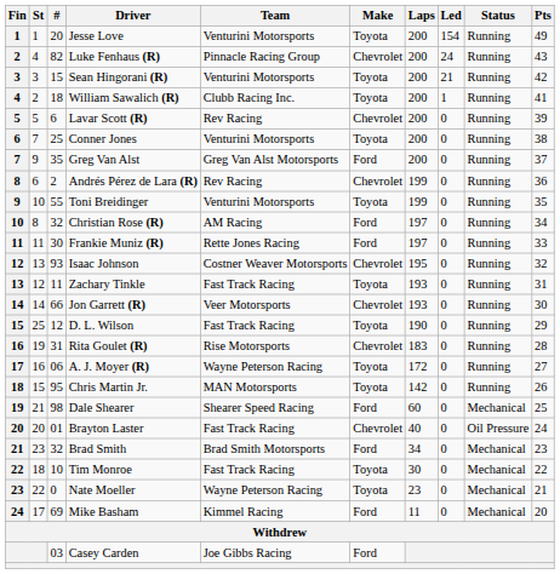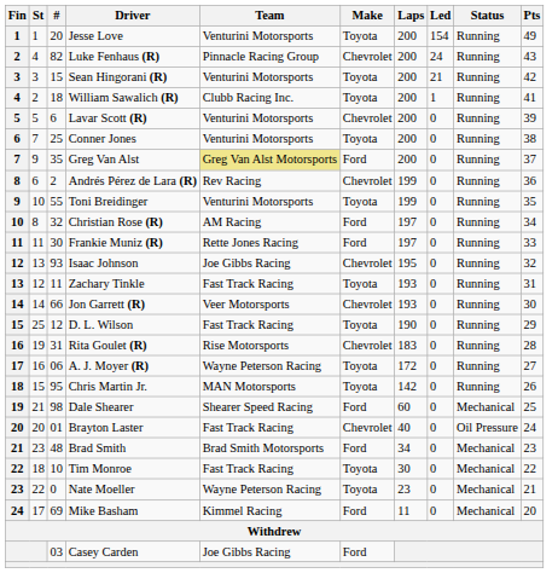 <table class="wikitable" style="font-size:95%">
 <tr>
 <th>Fin</th>
 <th>St</th>
 <th>#</th>
 <th>Driver</th>
 <th>Team</th>
 <th>Make</th>
 <th>Laps</th>
 <th>Led</th>
 <th>Status</th>
 <th>Pts</th>
 </tr>
 <tr>
 <th>1</th>
 <td>1</td>
 <td>20</td>
 <td>Jesse Love</td>
 <td>Venturini Motorsports</td>
 <td>Toyota</td>
 <td>200</td>
 <td>154</td>
 <td>Running</td>
 <td>49</td>
 </tr>
 <tr>
 <th>2</th>
 <td>4</td>
 <td>82</td>
 <td>Luke Fenhaus <strong>(R)</strong></td>
 <td>Pinnacle Racing Group</td>
 <td>Chevrolet</td>
 <td>200</td>
 <td>24</td>
 <td>Running</td>
 <td>43</td>
 </tr>
 <tr>
 <th>3</th>
 <td>3</td>
 <td>15</td>
 <td>Sean Hingorani <strong>(R)</strong></td>
 <td>Venturini Motorsports</td>
 <td>Toyota</td>
 <td>200</td>
 <td>21</td>
 <td>Running</td>
 <td>42</td>
 </tr>
 <tr>
 <th>4</th>
 <td>2</td>
 <td>18</td>
 <td>William Sawalich <strong>(R)</strong></td>
 <td>Clubb Racing Inc.</td>
 <td>Toyota</td>
 <td>200</td>
 <td>1</td>
 <td>Running</td>
 <td>41</td>
 </tr>
 <tr>
 <th>5</th>
 <td>5</td>
 <td>6</td>
 <td>Lavar Scott <strong>(R)</strong></td>
-<td>Rev Racing</td>
+<td>Venturini Motorsports</td>
 <td>Chevrolet</td>
 <td>200</td>
 <td>0</td>
 <td>Running</td>
 <td>39</td>
 </tr>
 <tr>
 <th>6</th>
 <td>7</td>
 <td>25</td>
 <td>Conner Jones</td>
 <td>Venturini Motorsports</td>
 <td>Toyota</td>
 <td>200</td>
 <td>0</td>
 <td>Running</td>
 <td>38</td>
 </tr>
 <tr>
 <th>7</th>
 <td>9</td>
 <td>35</td>
 <td>Greg Van Alst</td>
-<td>Greg Van Alst Motorsports</td>
+<td style="background: khaki;">Greg Van Alst Motorsports</td>
 <td>Ford</td>
 <td>200</td>
 <td>0</td>
 <td>Running</td>
 <td>37</td>
 </tr>
 <tr>
 <th>8</th>
 <td>6</td>
 <td>2</td>
 <td>Andrés Pérez de Lara <strong>(R)</strong></td>
 <td>Rev Racing</td>
 <td>Chevrolet</td>
 <td>199</td>
 <td>0</td>
 <td>Running</td>
 <td>36</td>
 </tr>
 <tr>
 <th>9</th>
 <td>10</td>
 <td>55</td>
 <td>Toni Breidinger</td>
 <td>Venturini Motorsports</td>
 <td>Toyota</td>
 <td>199</td>
 <td>0</td>
 <td>Running</td>
 <td>35</td>
 </tr>
 <tr>
 <th>10</th>
 <td>8</td>
 <td>32</td>
 <td>Christian Rose <strong>(R)</strong></td>
 <td>AM Racing</td>
 <td>Ford</td>
 <td>197</td>
 <td>0</td>
 <td>Running</td>
 <td>34</td>
 </tr>
 <tr>
 <th>11</th>
 <td>11</td>
 <td>30</td>
 <td>Frankie Muniz <strong>(R)</strong></td>
 <td>Rette Jones Racing</td>
 <td>Ford</td>
 <td>197</td>
 <td>0</td>
 <td>Running</td>
 <td>33</td>
 </tr>
 <tr>
 <th>12</th>
 <td>13</td>
 <td>93</td>
 <td>Isaac Johnson</td>
-<td>Costner Weaver Motorsports</td>
+<td>Joe Gibbs Racing</td>
 <td>Chevrolet</td>
 <td>195</td>
 <td>0</td>
 <td>Running</td>
 <td>32</td>
 </tr>
 <tr>
 <th>13</th>
 <td>12</td>
 <td>11</td>
 <td>Zachary Tinkle</td>
 <td>Fast Track Racing</td>
 <td>Toyota</td>
 <td>193</td>
 <td>0</td>
 <td>Running</td>
 <td>31</td>
 </tr>
 <tr>
 <th>14</th>
 <td>14</td>
 <td>66</td>
 <td>Jon Garrett <strong>(R)</strong></td>
 <td>Veer Motorsports</td>
 <td>Chevrolet</td>
 <td>193</td>
 <td>0</td>
 <td>Running</td>
 <td>30</td>
 </tr>
 <tr>
 <th>15</th>
 <td>25</td>
 <td>12</td>
 <td>D. L. Wilson</td>
 <td>Fast Track Racing</td>
 <td>Toyota</td>
 <td>190</td>
 <td>0</td>
 <td>Running</td>
 <td>29</td>
 </tr>
 <tr>
 <th>16</th>
 <td>19</td>
 <td>31</td>
 <td>Rita Goulet <strong>(R)</strong></td>
 <td>Rise Motorsports</td>
 <td>Chevrolet</td>
 <td>183</td>
 <td>0</td>
 <td>Running</td>
 <td>28</td>
 </tr>
 <tr>
 <th>17</th>
 <td>16</td>
 <td>06</td>
 <td>A. J. Moyer <strong>(R)</strong></td>
 <td>Wayne Peterson Racing</td>
 <td>Toyota</td>
 <td>172</td>
 <td>0</td>
 <td>Running</td>
 <td>27</td>
 </tr>
 <tr>
 <th>18</th>
 <td>15</td>
 <td>95</td>
 <td>Chris Martin Jr.</td>
 <td>MAN Motorsports</td>
 <td>Toyota</td>
 <td>142</td>
 <td>0</td>
 <td>Running</td>
 <td>26</td>
 </tr>
 <tr>
 <th>19</th>
 <td>21</td>
 <td>98</td>
 <td>Dale Shearer</td>
 <td>Shearer Speed Racing</td>
 <td>Ford</td>
 <td>60</td>
 <td>0</td>
 <td>Mechanical</td>
 <td>25</td>
 </tr>
 <tr>
 <th>20</th>
 <td>20</td>
 <td>01</td>
 <td>Brayton Laster</td>
 <td>Fast Track Racing</td>
 <td>Chevrolet</td>
 <td>40</td>
 <td>0</td>
 <td>Oil Pressure</td>
 <td>24</td>
 </tr>
 <tr>
 <th>21</th>
 <td>23</td>
-<td>32</td>
+<td>48</td>
 <td>Brad Smith</td>
 <td>Brad Smith Motorsports</td>
 <td>Ford</td>
 <td>34</td>
 <td>0</td>
 <td>Mechanical</td>
 <td>23</td>
 </tr>
 <tr>
 <th>22</th>
 <td>18</td>
 <td>10</td>
 <td>Tim Monroe</td>
 <td>Fast Track Racing</td>
 <td>Toyota</td>
 <td>30</td>
 <td>0</td>
 <td>Mechanical</td>
 <td>22</td>
 </tr>
 <tr>
 <th>23</th>
 <td>22</td>
 <td>0</td>
 <td>Nate Moeller</td>
 <td>Wayne Peterson Racing</td>
 <td>Toyota</td>
 <td>23</td>
 <td>0</td>
 <td>Mechanical</td>
 <td>21</td>
 </tr>
 <tr>
 <th>24</th>
 <td>17</td>
 <td>69</td>
 <td>Mike Basham</td>
 <td>Kimmel Racing</td>
 <td>Ford</td>
 <td>11</td>
 <td>0</td>
 <td>Mechanical</td>
 <td>20</td>
 </tr>
 <tr>
 <th colspan="10">Withdrew</th>
 </tr>
 <tr>
 <th colspan="2"></th>
 <td>03</td>
 <td>Casey Carden</td>
 <td>Joe Gibbs Racing</td>
 <td>Ford</td>
 <th colspan="4"></th>
 </tr>
 <tr>
 <th colspan="10"></th>
 </tr>
 </table>
